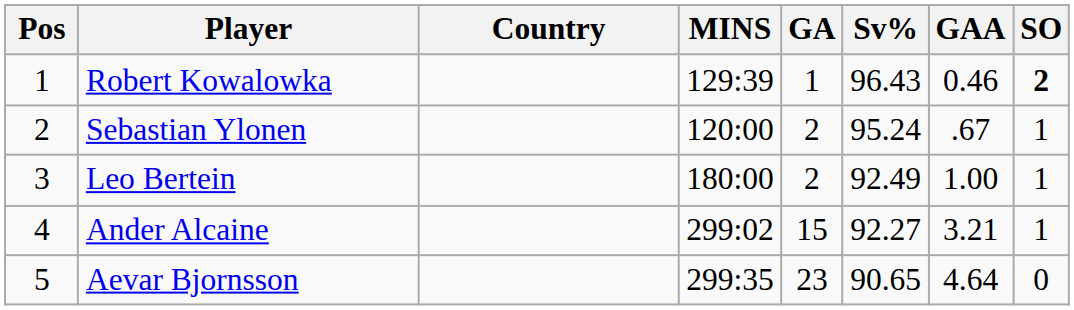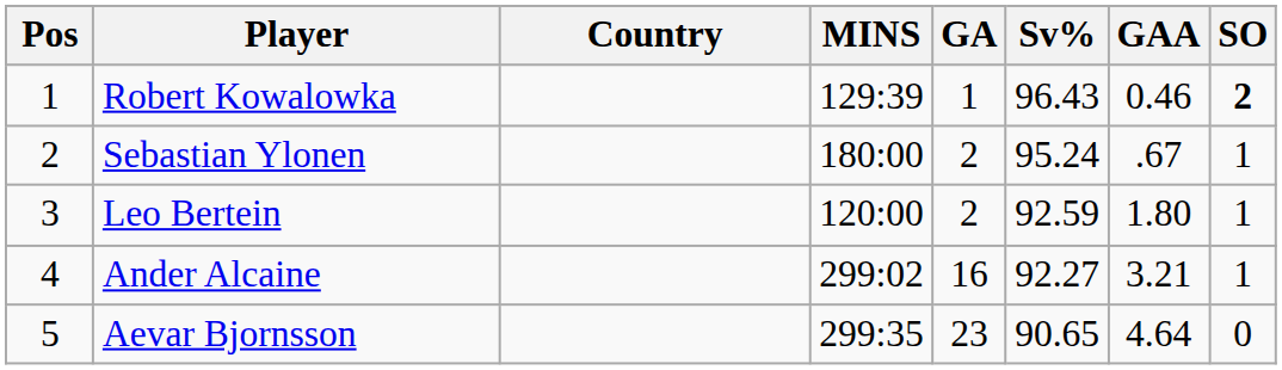 <table class="wikitable sortable" style="text-align: center;">
 <tr>
 <th width=30>Pos</th>
 <th width=165>Player</th>
 <th width=125>Country</th>
 <th width=20>MINS</th>
 <th width=20>GA</th>
 <th width=20>Sv%</th>
 <th width=20>GAA</th>
 <th width=20>SO</th>
 </tr>
 <tr>
 <td>1</td>
 <td align=left><a href='#'>Robert Kowalowka</a></td>
 <td align=left></td>
 <td>129:39</td>
 <td>1</td>
 <td>96.43</td>
 <td>0.46</td>
 <td><strong>2</strong></td>
 </tr>
 <tr>
 <td>2</td>
 <td align=left><a href='#'>Sebastian Ylonen</a></td>
 <td align=left></td>
-<td>120:00</td>
+<td>180:00</td>
 <td>2</td>
 <td>95.24</td>
 <td>.67</td>
 <td>1</td>
 </tr>
 <tr>
 <td>3</td>
 <td align=left><a href='#'>Leo Bertein</a></td>
 <td align=left></td>
-<td>180:00</td>
+<td>120:00</td>
 <td>2</td>
-<td>92.49</td>
-<td>1.00</td>
+<td>92.59</td>
+<td>1.80</td>
 <td>1</td>
 </tr>
 <tr>
 <td>4</td>
 <td align=left><a href='#'>Ander Alcaine</a></td>
 <td align=left></td>
 <td>299:02</td>
-<td>15</td>
+<td>16</td>
 <td>92.27</td>
 <td>3.21</td>
 <td>1</td>
 </tr>
 <tr>
 <td>5</td>
 <td align=left><a href='#'>Aevar Bjornsson</a></td>
 <td align=left></td>
 <td>299:35</td>
 <td>23</td>
 <td>90.65</td>
 <td>4.64</td>
 <td>0</td>
 </tr>
 </table>
